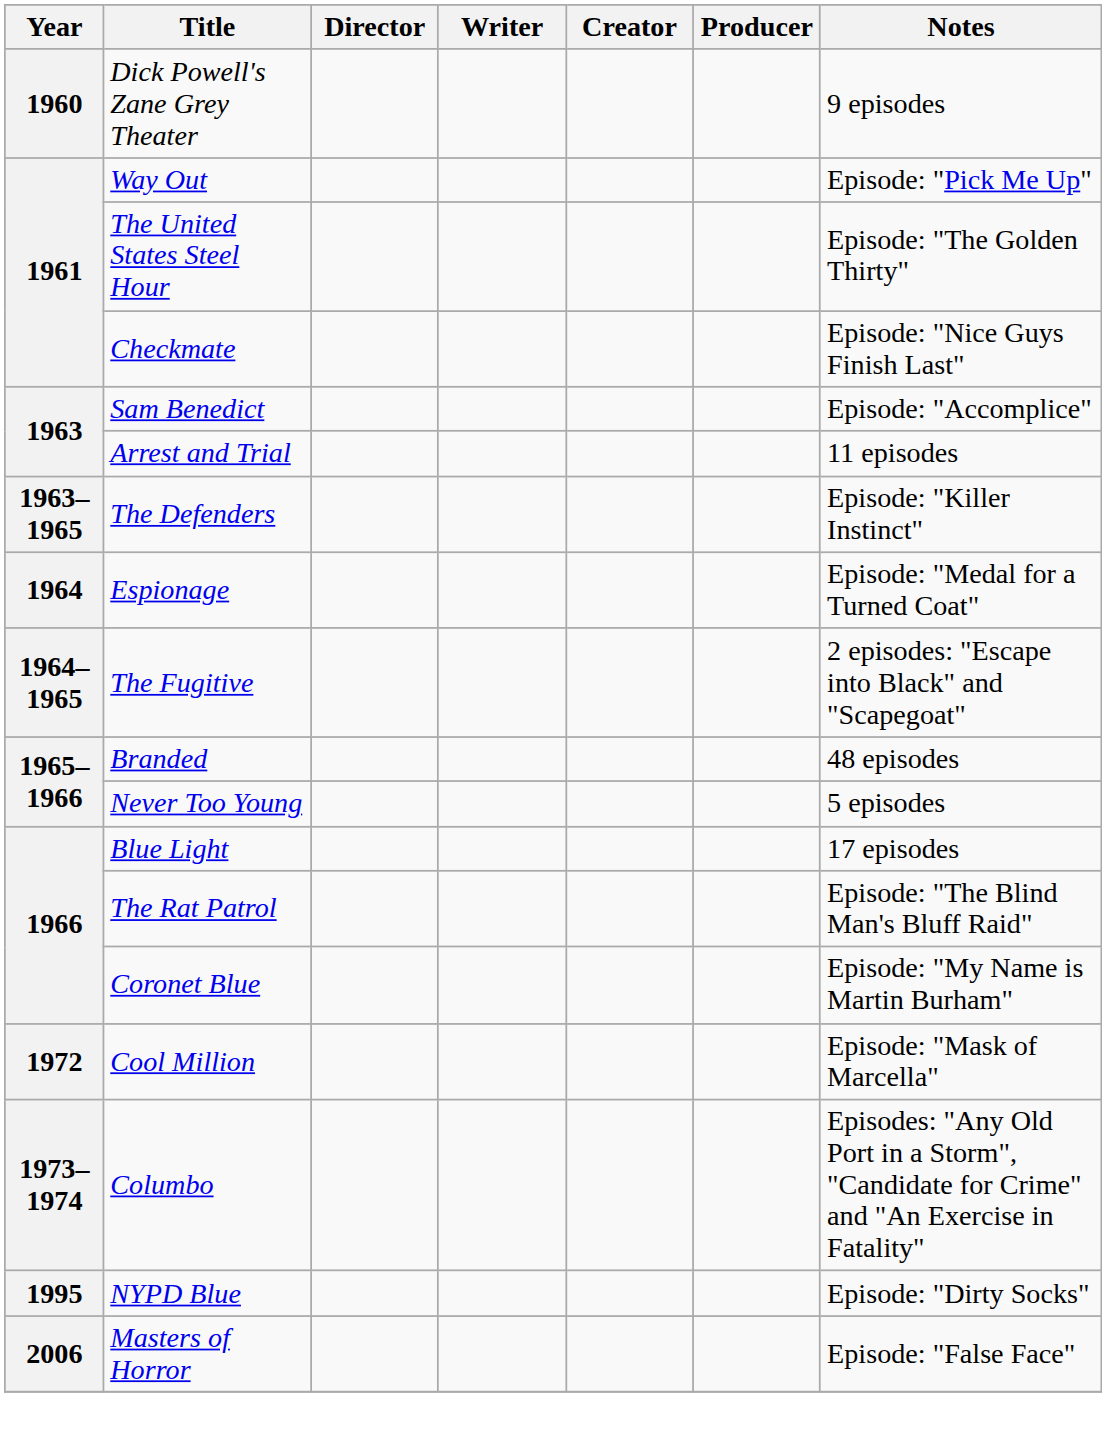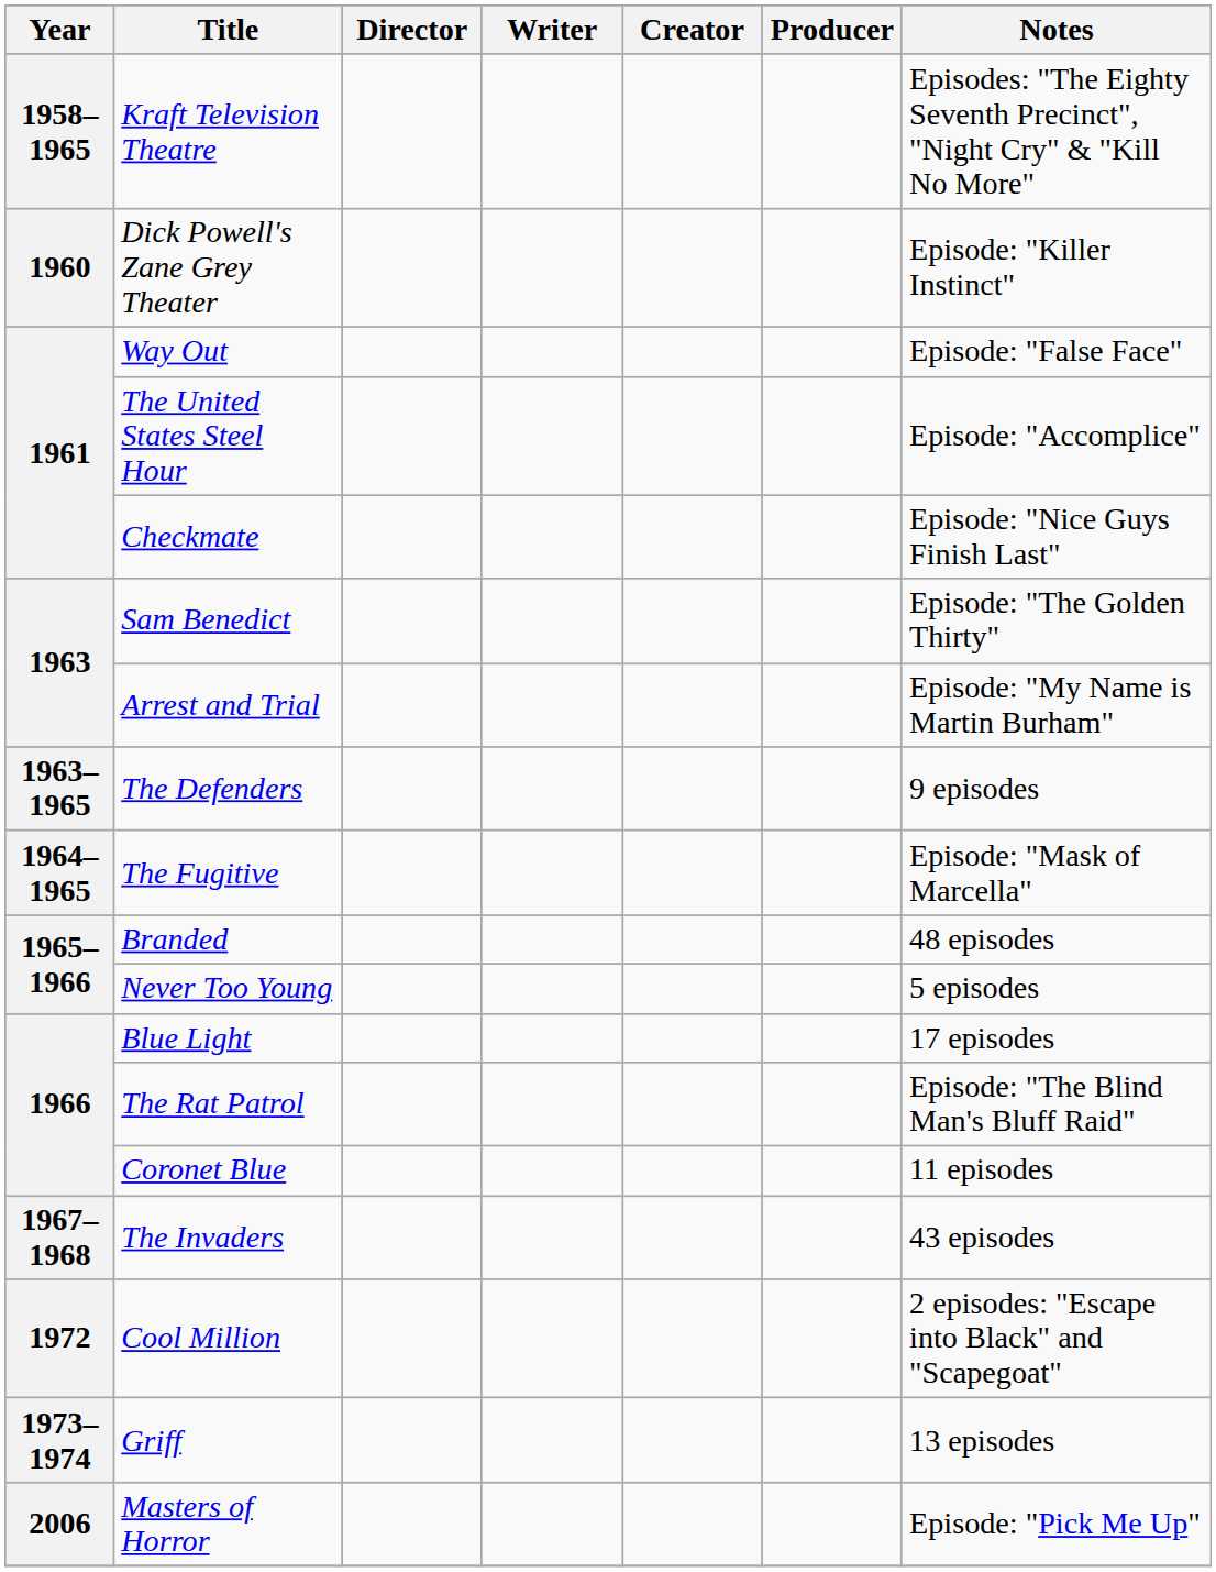 <table class="wikitable plainrowheaders" style="margin-right: 0;">
 <tr>
 <th>Year</th>
 <th>Title</th>
 <th width=65>Director</th>
 <th width=65>Writer</th>
 <th width=65>Creator</th>
 <th width=65>Producer</th>
 <th>Notes</th>
 </tr>
 <tr>
+<th scope="row">1958–1965</th>
+<td><em><a href='#'>Kraft Television Theatre</a></em></td>
+<td></td>
+<td></td>
+<td></td>
+<td></td>
+<td>Episodes: "The Eighty Seventh Precinct",<br>"Night Cry" & "Kill No More"</td>
+</tr>
+<tr>
 <th scope="row">1960</th>
 <td><em>Dick Powell's Zane Grey Theater</em></td>
 <td></td>
 <td></td>
 <td></td>
 <td></td>
-<td>9 episodes</td>
+<td>Episode: "Killer Instinct"</td>
 </tr>
 <tr>
 <th rowspan="3" scope="row">1961</th>
 <td><em><a href='#'>Way Out</a></em></td>
 <td></td>
 <td></td>
 <td></td>
 <td></td>
-<td>Episode: "<a href='#'>Pick Me Up</a>"</td>
+<td>Episode: "False Face"</td>
 </tr>
 <tr>
 <td><em><a href='#'>The United States Steel Hour</a></em></td>
 <td></td>
 <td></td>
 <td></td>
 <td></td>
-<td>Episode: "The Golden Thirty"</td>
+<td>Episode: "Accomplice"</td>
 </tr>
 <tr>
 <td><em><a href='#'>Checkmate</a></em></td>
 <td></td>
 <td></td>
 <td></td>
 <td></td>
 <td>Episode: "Nice Guys Finish Last"</td>
 </tr>
 <tr>
 <th rowspan="2" scope="row">1963</th>
 <td><em><a href='#'>Sam Benedict</a></em></td>
 <td></td>
 <td></td>
 <td></td>
 <td></td>
-<td>Episode: "Accomplice"</td>
+<td>Episode: "The Golden Thirty"</td>
 </tr>
 <tr>
 <td><em><a href='#'>Arrest and Trial</a></em></td>
 <td></td>
 <td></td>
 <td></td>
 <td></td>
-<td>11 episodes</td>
+<td>Episode: "My Name is Martin Burham"</td>
 </tr>
 <tr>
 <th scope="row">1963–1965</th>
 <td><em><a href='#'>The Defenders</a></em></td>
 <td></td>
 <td></td>
 <td></td>
 <td></td>
-<td>Episode: "Killer Instinct"</td>
-</tr>
-<tr>
-<th scope="row">1964</th>
-<td><em><a href='#'>Espionage</a></em></td>
-<td></td>
-<td></td>
-<td></td>
-<td></td>
-<td>Episode: "Medal for a Turned Coat"</td>
+<td>9 episodes</td>
 </tr>
 <tr>
 <th scope="row">1964–1965</th>
 <td><em><a href='#'>The Fugitive</a></em></td>
 <td></td>
 <td></td>
 <td></td>
 <td></td>
-<td>2 episodes: "Escape into Black" and "Scapegoat"</td>
+<td>Episode: "Mask of Marcella"</td>
 </tr>
 <tr>
 <th rowspan="2" scope="row">1965–1966</th>
 <td><em><a href='#'>Branded</a></em></td>
 <td></td>
 <td></td>
 <td></td>
 <td></td>
 <td>48 episodes</td>
 </tr>
 <tr>
 <td><em><a href='#'>Never Too Young</a></em></td>
 <td></td>
 <td></td>
 <td></td>
 <td></td>
 <td>5 episodes</td>
 </tr>
 <tr>
 <th rowspan="3" scope="row">1966</th>
 <td><em><a href='#'>Blue Light</a></em></td>
 <td></td>
 <td></td>
 <td></td>
 <td></td>
 <td>17 episodes</td>
 </tr>
 <tr>
 <td><em><a href='#'>The Rat Patrol</a></em></td>
 <td></td>
 <td></td>
 <td></td>
 <td></td>
 <td>Episode: "The Blind Man's Bluff Raid"</td>
 </tr>
 <tr>
 <td><em><a href='#'>Coronet Blue</a></em></td>
 <td></td>
 <td></td>
 <td></td>
 <td></td>
-<td>Episode: "My Name is Martin Burham"</td>
+<td>11 episodes</td>
+</tr>
+<tr>
+<th scope="row">1967–1968</th>
+<td><em><a href='#'>The Invaders</a></em></td>
+<td></td>
+<td></td>
+<td></td>
+<td></td>
+<td>43 episodes</td>
 </tr>
 <tr>
 <th scope="row">1972</th>
 <td><em><a href='#'>Cool Million</a></em></td>
 <td></td>
 <td></td>
 <td></td>
 <td></td>
-<td>Episode: "Mask of Marcella"</td>
+<td>2 episodes: "Escape into Black" and "Scapegoat"</td>
 </tr>
 <tr>
 <th scope="row">1973–1974</th>
-<td><em><a href='#'>Columbo</a></em></td>
+<td><em><a href='#'>Griff</a></em></td>
 <td></td>
 <td></td>
 <td></td>
 <td></td>
-<td>Episodes: "Any Old Port in a Storm",<br>"Candidate for Crime"<br>and "An Exercise in Fatality"</td>
-</tr>
-<tr>
-<th scope="row">1995</th>
-<td><em><a href='#'>NYPD Blue</a></em></td>
-<td></td>
-<td></td>
-<td></td>
-<td></td>
-<td>Episode: "Dirty Socks"</td>
+<td>13 episodes</td>
 </tr>
 <tr>
 <th scope="row">2006</th>
 <td><em><a href='#'>Masters of Horror</a></em></td>
 <td></td>
 <td></td>
 <td></td>
 <td></td>
-<td>Episode: "False Face"</td>
+<td>Episode: "<a href='#'>Pick Me Up</a>"</td>
 </tr>
 <tr>
 </tr>
 </table>
